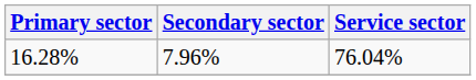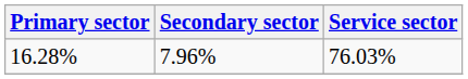 <table class="wikitable" border="1">
 <tr>
 <th><a href='#'>Primary sector</a></th>
 <th><a href='#'>Secondary sector</a></th>
 <th><a href='#'>Service sector</a></th>
 </tr>
 <tr>
 <td>16.28%</td>
 <td>7.96%</td>
-<td>76.04%</td>
+<td>76.03%</td>
 </tr>
 <tr>
 </tr>
 </table>
